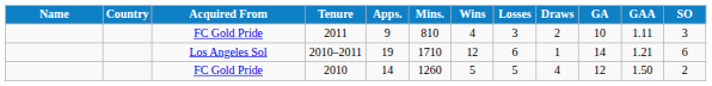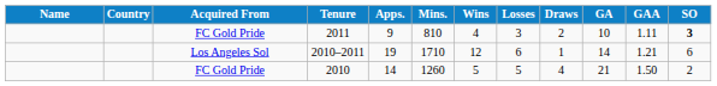 <table class="wikitable sortable" style="text-align:center;">
 <tr>
 <th style="color:white; background:#0E80C6; width:125px;" scope=col>Name</th>
 <th style="color:white; background:#0E80C6; width:50px;" scope=col>Country</th>
 <th style="color:white; background:#0E80C6; width:200px;" scope=col>Acquired From</th>
 <th style="color:white; background:#0E80C6; width:75px;" scope=col>Tenure</th>
 <th style="color:white; background:#0E80C6; width:50px;" scope=col>Apps.</th>
 <th style="color:white; background:#0E80C6; width:50px;" scope=col>Mins.</th>
 <th style="color:white; background:#0E80C6; width:50px;" scope=col>Wins</th>
 <th style="color:white; background:#0E80C6; width:50px;" scope=col>Losses</th>
 <th style="color:white; background:#0E80C6; width:50px;" scope=col>Draws</th>
 <th style="color:white; background:#0E80C6; width:50px;" scope=col>GA</th>
 <th style="color:white; background:#0E80C6; width:50px;" scope=col>GAA</th>
 <th style="color:white; background:#0E80C6; width:50px;" scope=col>SO</th>
 </tr>
 <tr>
 <td align=left></td>
 <td></td>
 <td> <a href='#'>FC Gold Pride</a></td>
 <td>2011</td>
 <td>9</td>
 <td>810</td>
 <td>4</td>
 <td>3</td>
 <td>2</td>
 <td>10</td>
 <td>1.11</td>
-<td>3</td>
+<td><strong>3</strong></td>
 </tr>
 <tr>
 <td align=left></td>
 <td></td>
 <td> <a href='#'>Los Angeles Sol</a></td>
 <td>2010–2011</td>
 <td>19</td>
 <td>1710</td>
 <td>12</td>
 <td>6</td>
 <td>1</td>
 <td>14</td>
 <td>1.21</td>
 <td>6</td>
 </tr>
 <tr>
 <td align=left></td>
 <td></td>
 <td> <a href='#'>FC Gold Pride</a></td>
 <td>2010</td>
 <td>14</td>
 <td>1260</td>
 <td>5</td>
 <td>5</td>
 <td>4</td>
-<td>12</td>
+<td>21</td>
 <td>1.50</td>
 <td>2</td>
 </tr>
 </table>
